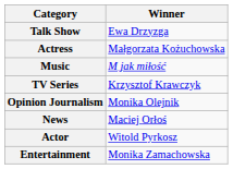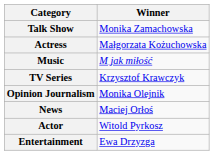 <table class="wikitable">
 <tr>
 <th>Category</th>
 <th>Winner</th>
 </tr>
 <tr>
 <th scope="row">Talk Show</th>
-<td><a href='#'>Ewa Drzyzga</a></td>
+<td><a href='#'>Monika Zamachowska</a></td>
 </tr>
 <tr>
 <th scope="row">Actress</th>
 <td><a href='#'>Małgorzata Kożuchowska</a></td>
 </tr>
 <tr>
 <th scope="row">Music</th>
 <td><em><a href='#'>M jak miłość</a></em></td>
 </tr>
 <tr>
 <th scope="row">TV Series</th>
 <td><a href='#'>Krzysztof Krawczyk</a></td>
 </tr>
 <tr>
 <th scope="row">Opinion Journalism</th>
 <td><a href='#'>Monika Olejnik</a></td>
 </tr>
 <tr>
 <th scope="row">News</th>
 <td><a href='#'>Maciej Orłoś</a></td>
 </tr>
 <tr>
 <th scope="row">Actor</th>
 <td><a href='#'>Witold Pyrkosz</a></td>
 </tr>
 <tr>
 <th scope="row">Entertainment</th>
-<td><a href='#'>Monika Zamachowska</a></td>
+<td><a href='#'>Ewa Drzyzga</a></td>
 </tr>
 </table>
